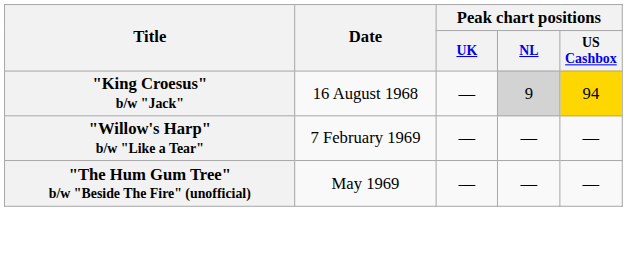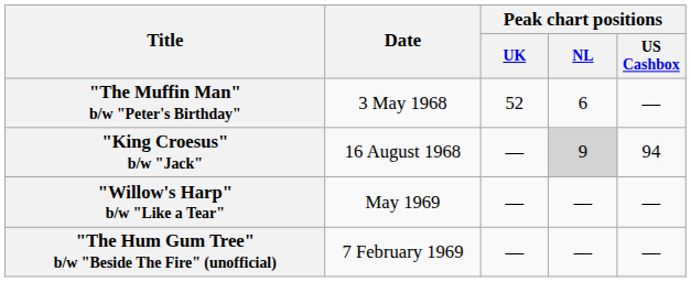 <table class="wikitable plainrowheaders" style="text-align:center;">
 <tr>
 <th rowspan="2" style="width:17em;">Title</th>
 <th rowspan="2" style="width:8em;">Date</th>
 <th colspan="3">Peak chart positions</th>
 </tr>
 <tr style="font-size:smaller;">
 <th style="width:4em;"><a href='#'>UK</a><br></th>
 <th style="width:4em;"><a href='#'>NL</a><br></th>
 <th style="width:4em;">US <a href='#'>Cashbox</a><br></th>
 </tr>
 <tr>
+<th scope="row">"The Muffin Man" <br><small>b/w "Peter's Birthday"</small></th>
+<td>3 May 1968</td>
+<td>52</td>
+<td>6</td>
+<td>—</td>
+</tr>
+<tr>
 <th scope="row">"King Croesus" <br><small>b/w "Jack"</small></th>
 <td>16 August 1968</td>
 <td>—</td>
 <td style="background: lightgrey;">9</td>
-<td style="background: gold;">94</td>
+<td>94</td>
 </tr>
 <tr>
 <th scope="row">"Willow's Harp" <br><small>b/w "Like a Tear"</small></th>
-<td>7 February 1969</td>
+<td>May 1969</td>
 <td>—</td>
 <td>—</td>
 <td>—</td>
 </tr>
 <tr>
 <th scope="row">"The Hum Gum Tree"<br><small>b/w "Beside The Fire" (unofficial)</small></th>
-<td>May 1969</td>
+<td>7 February 1969</td>
 <td>—</td>
 <td>—</td>
 <td>—</td>
 </tr>
 </table>
